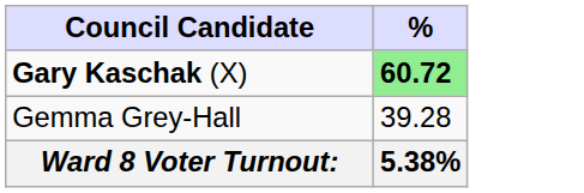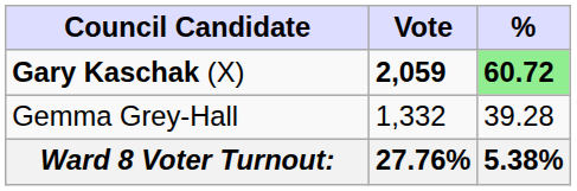 <table class="wikitable sortable">
 <tr>
 <th style="background:#ddf; width:200px;">Council Candidate</th>
+<th style="background:#ddf; width:50px;">Vote</th>
 <th style="background:#ddf; width:30px;">%</th>
 </tr>
 <tr>
 <td><strong>Gary Kaschak</strong> (X)</td>
+<td><strong>2,059</strong></td>
 <td style="background: lightgreen;"><strong>60.72</strong></td>
 </tr>
 <tr>
 <td>Gemma Grey-Hall</td>
+<td>1,332</td>
 <td>39.28</td>
 </tr>
 <tr>
 <th><em>Ward 8 Voter Turnout:</em></th>
+<th>27.76%</th>
 <th>5.38%</th>
 </tr>
 </table>
